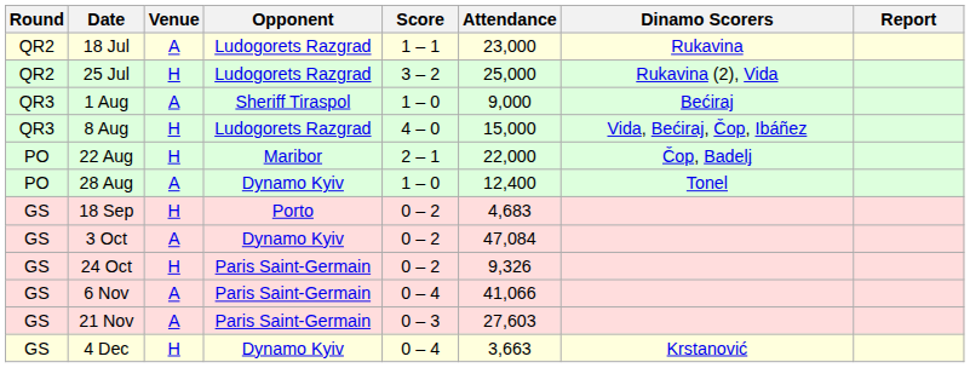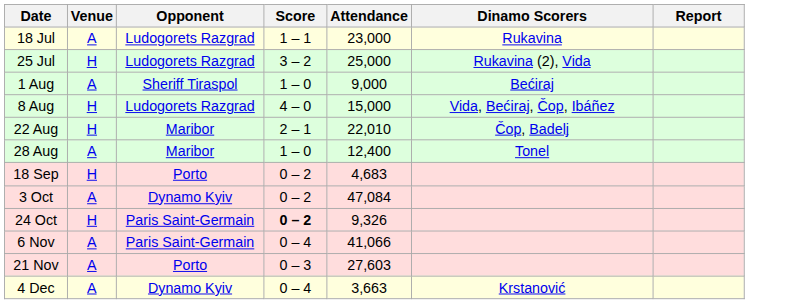 <table class="wikitable sortable" style="text-align: center; font-size:95%;">
 <tr>
-<th width="30">Round</th>
 <th width="60">Date</th>
 <th width="20">Venue</th>
 <th width="150">Opponent</th>
 <th width="60">Score</th>
 <th width="40">Attendance</th>
 <th width="250">Dinamo Scorers</th>
 <th width="90" class="unsortable">Report</th>
 </tr>
 <tr bgcolor="#ffffdd">
-<td>QR2</td>
 <td>18 Jul</td>
 <td><a href='#'>A</a> </td>
 <td><a href='#'>Ludogorets Razgrad</a> </td>
 <td>1 – 1</td>
 <td>23,000</td>
 <td><a href='#'>Rukavina</a></td>
 <td></td>
 </tr>
 <tr bgcolor="#ddffdd">
-<td>QR2</td>
 <td>25 Jul</td>
 <td><a href='#'>H</a></td>
 <td><a href='#'>Ludogorets Razgrad</a> </td>
 <td>3 – 2</td>
 <td>25,000</td>
 <td><a href='#'>Rukavina</a> (2), <a href='#'>Vida</a></td>
 <td></td>
 </tr>
 <tr bgcolor="#ddffdd">
-<td>QR3</td>
 <td>1 Aug</td>
 <td><a href='#'>A</a> </td>
 <td><a href='#'>Sheriff Tiraspol</a> </td>
 <td>1 – 0</td>
 <td>9,000</td>
 <td><a href='#'>Bećiraj</a></td>
 <td></td>
 </tr>
 <tr bgcolor="#ddffdd">
-<td>QR3</td>
 <td>8 Aug</td>
 <td><a href='#'>H</a></td>
 <td><a href='#'>Ludogorets Razgrad</a> </td>
 <td>4 – 0</td>
 <td>15,000</td>
 <td><a href='#'>Vida</a>, <a href='#'>Bećiraj</a>, <a href='#'>Čop</a>, <a href='#'>Ibáñez</a></td>
 <td></td>
 </tr>
 <tr bgcolor="#ddffdd">
-<td>PO</td>
 <td>22 Aug</td>
 <td><a href='#'>H</a></td>
 <td><a href='#'>Maribor</a> </td>
 <td>2 – 1</td>
-<td>22,000</td>
+<td>22,010</td>
 <td><a href='#'>Čop</a>, <a href='#'>Badelj</a></td>
 <td></td>
 </tr>
 <tr bgcolor="#ddffdd">
-<td>PO</td>
 <td>28 Aug</td>
 <td><a href='#'>A</a> </td>
-<td><a href='#'>Dynamo Kyiv</a> </td>
+<td><a href='#'>Maribor</a> </td>
 <td>1 – 0</td>
 <td>12,400</td>
 <td><a href='#'>Tonel</a></td>
 <td></td>
 </tr>
 <tr bgcolor="#ffdddd">
-<td>GS</td>
 <td>18 Sep</td>
 <td><a href='#'>H</a></td>
 <td><a href='#'>Porto</a> </td>
 <td>0 – 2</td>
 <td>4,683</td>
 <td></td>
 <td></td>
 </tr>
 <tr bgcolor="#ffdddd">
-<td>GS</td>
 <td>3 Oct</td>
 <td><a href='#'>A</a> </td>
 <td><a href='#'>Dynamo Kyiv</a> </td>
 <td>0 – 2</td>
 <td>47,084</td>
 <td></td>
 <td></td>
 </tr>
 <tr bgcolor="#ffdddd">
-<td>GS</td>
 <td>24 Oct</td>
 <td><a href='#'>H</a></td>
 <td><a href='#'>Paris Saint-Germain</a> </td>
-<td>0 – 2</td>
+<td><strong>0 – 2</strong></td>
 <td>9,326</td>
 <td></td>
 <td></td>
 </tr>
 <tr bgcolor="#ffdddd">
-<td>GS</td>
 <td>6 Nov</td>
 <td><a href='#'>A</a> </td>
 <td><a href='#'>Paris Saint-Germain</a> </td>
 <td>0 – 4</td>
 <td>41,066</td>
 <td></td>
 <td></td>
 </tr>
 <tr bgcolor="#ffdddd">
-<td>GS</td>
 <td>21 Nov</td>
 <td><a href='#'>A</a> </td>
-<td><a href='#'>Paris Saint-Germain</a> </td>
+<td><a href='#'>Porto</a> </td>
 <td>0 – 3</td>
 <td>27,603</td>
 <td></td>
 <td></td>
 </tr>
 <tr bgcolor="#ffffdd">
-<td>GS</td>
 <td>4 Dec</td>
-<td><a href='#'>H</a></td>
+<td><a href='#'>A</a> </td>
 <td><a href='#'>Dynamo Kyiv</a> </td>
 <td>0 – 4</td>
 <td>3,663</td>
 <td><a href='#'>Krstanović</a></td>
 <td></td>
 </tr>
 </table>
